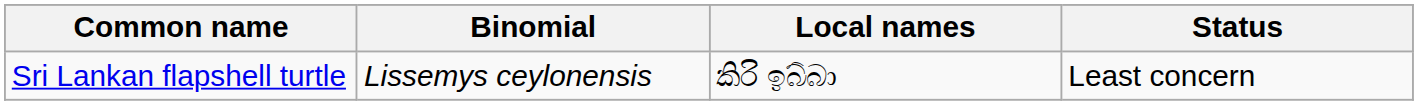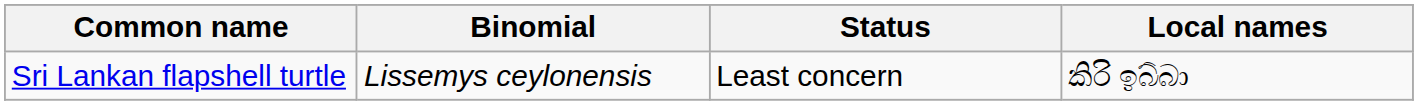 <table width=60% class="wikitable">
 <tr>
 <th width=20%>Common name</th>
 <th width=20%>Binomial</th>
+<th width=20%>Status</th>
 <th width=20%>Local names</th>
-<th width=20%>Status</th>
 </tr>
 <tr>
 <td><a href='#'>Sri Lankan flapshell turtle</a><br></td>
 <td><em>Lissemys ceylonensis</em></td>
+<td>Least concern</td>
 <td>කිරි ඉබ්බා</td>
-<td>Least concern</td>
 </tr>
 </table>
